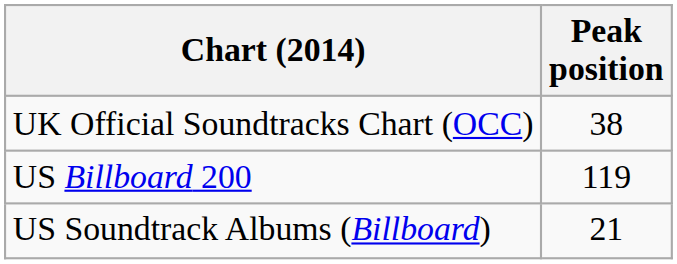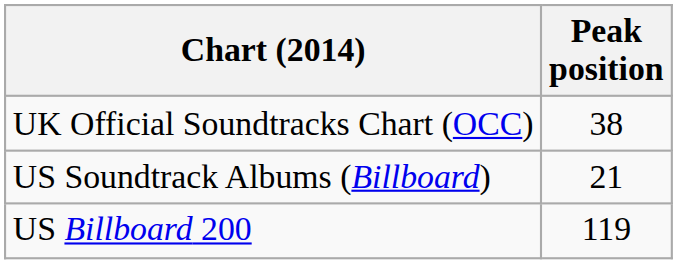 <table class="wikitable sortable">
 <tr>
 <th>Chart (2014)</th>
 <th>Peak<br>position</th>
 </tr>
 <tr>
 <td>UK Official Soundtracks Chart (<a href='#'>OCC</a>)</td>
 <td align="center">38</td>
 </tr>
 <tr>
+<td>US Soundtrack Albums (<em><a href='#'>Billboard</a></em>)</td>
+<td align="center">21</td>
+</tr>
+<tr>
 <td>US <a href='#'><em>Billboard</em> 200</a></td>
 <td align="center">119</td>
 </tr>
-<tr>
-<td>US Soundtrack Albums (<em><a href='#'>Billboard</a></em>)</td>
-<td align="center">21</td>
-</tr>
 </table>
